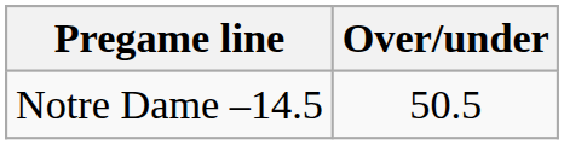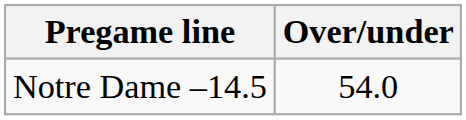 <table class="wikitable">
 <tr align="center">
 <th style=>Pregame line</th>
 <th style=>Over/under</th>
 </tr>
 <tr align="center">
 <td>Notre Dame –14.5</td>
-<td>50.5</td>
+<td>54.0</td>
 </tr>
 </table>
